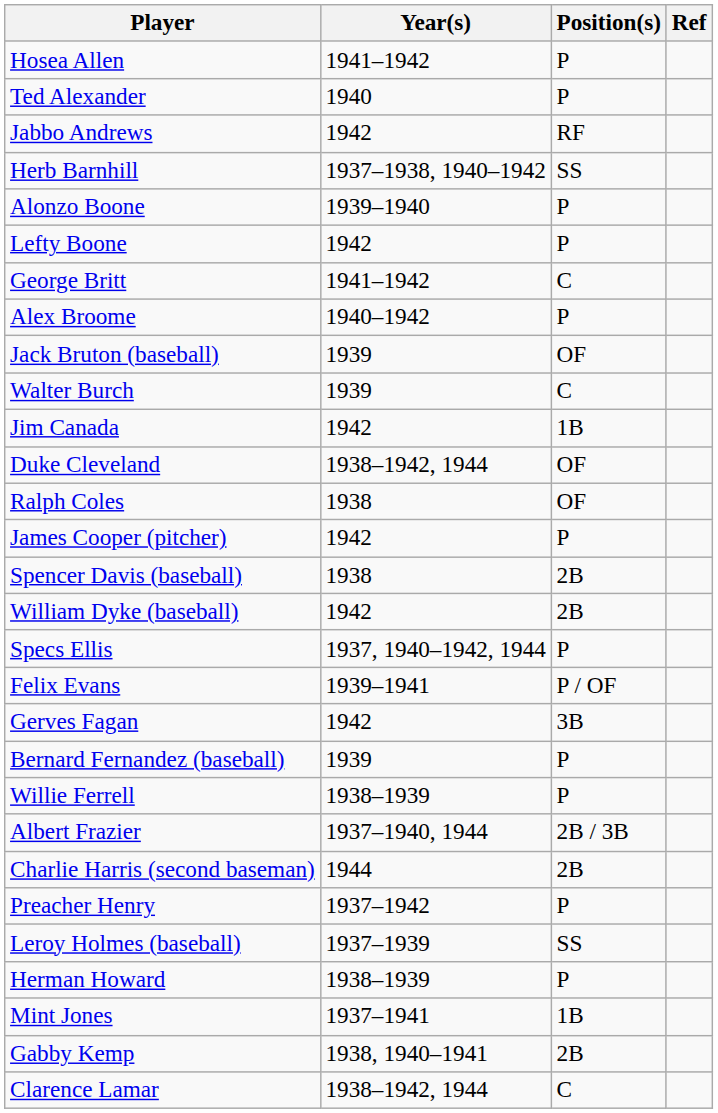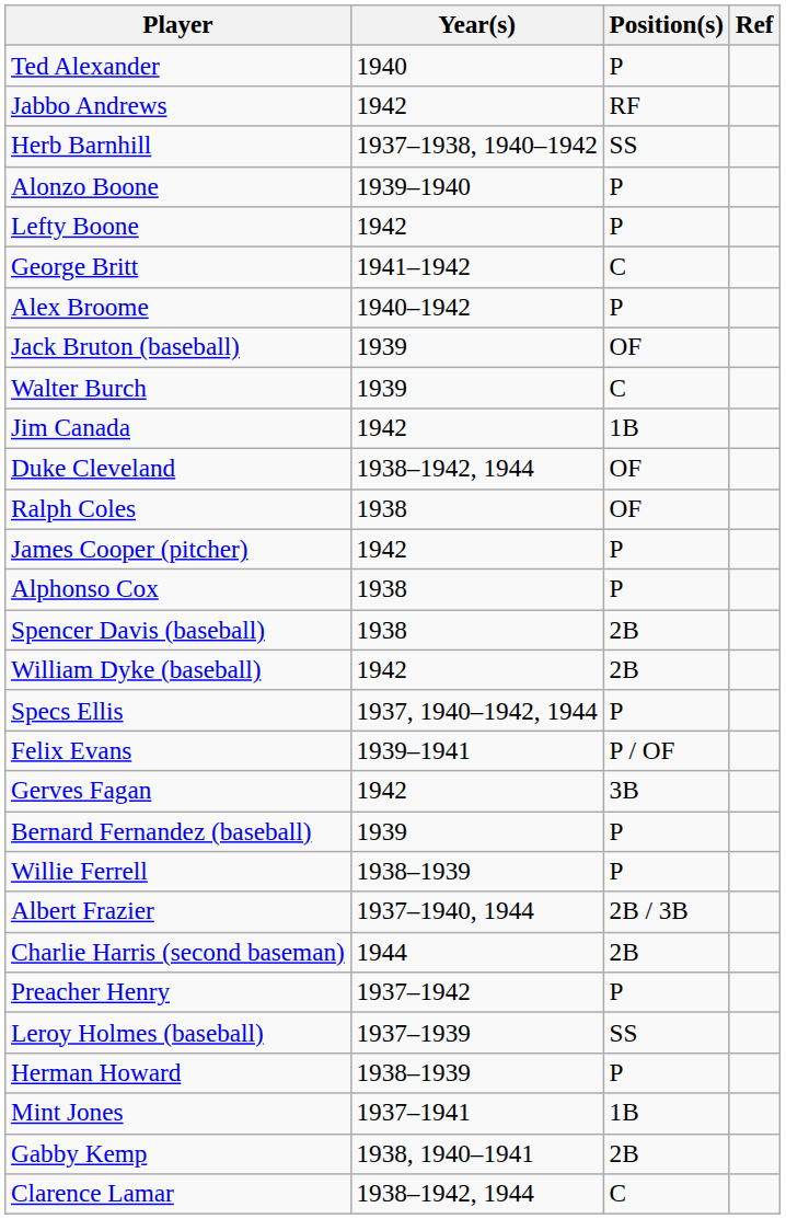 <table class="wikitable">
 <tr>
 <th>Player</th>
 <th>Year(s)</th>
 <th>Position(s)</th>
 <th>Ref</th>
-</tr>
-<tr>
-<td><a href='#'>Hosea Allen</a></td>
-<td>1941–1942</td>
-<td>P</td>
-<td></td>
 </tr>
 <tr>
 <td><a href='#'>Ted Alexander</a></td>
 <td>1940</td>
 <td>P</td>
 <td></td>
 </tr>
 <tr>
 <td><a href='#'>Jabbo Andrews</a></td>
 <td>1942</td>
 <td>RF</td>
 <td></td>
 </tr>
 <tr>
 <td><a href='#'>Herb Barnhill</a></td>
 <td>1937–1938, 1940–1942</td>
 <td>SS</td>
 <td></td>
 </tr>
 <tr>
 <td><a href='#'>Alonzo Boone</a></td>
 <td>1939–1940</td>
 <td>P</td>
 <td></td>
 </tr>
 <tr>
 <td><a href='#'>Lefty Boone</a></td>
 <td>1942</td>
 <td>P</td>
 <td></td>
 </tr>
 <tr>
 <td><a href='#'>George Britt</a></td>
 <td>1941–1942</td>
 <td>C</td>
 <td></td>
 </tr>
 <tr>
 <td><a href='#'>Alex Broome</a></td>
 <td>1940–1942</td>
 <td>P</td>
 <td></td>
 </tr>
 <tr>
 <td><a href='#'>Jack Bruton (baseball)</a></td>
 <td>1939</td>
 <td>OF</td>
 <td></td>
 </tr>
 <tr>
 <td><a href='#'>Walter Burch</a></td>
 <td>1939</td>
 <td>C</td>
 <td></td>
 </tr>
 <tr>
 <td><a href='#'>Jim Canada</a></td>
 <td>1942</td>
 <td>1B</td>
 <td></td>
 </tr>
 <tr>
 <td><a href='#'>Duke Cleveland</a></td>
 <td>1938–1942, 1944</td>
 <td>OF</td>
 <td></td>
 </tr>
 <tr>
 <td><a href='#'>Ralph Coles</a></td>
 <td>1938</td>
 <td>OF</td>
 <td></td>
 </tr>
 <tr>
 <td><a href='#'>James Cooper (pitcher)</a></td>
 <td>1942</td>
+<td>P</td>
+<td></td>
+</tr>
+<tr>
+<td><a href='#'>Alphonso Cox</a></td>
+<td>1938</td>
 <td>P</td>
 <td></td>
 </tr>
 <tr>
 <td><a href='#'>Spencer Davis (baseball)</a></td>
 <td>1938</td>
 <td>2B</td>
 <td></td>
 </tr>
 <tr>
 <td><a href='#'>William Dyke (baseball)</a></td>
 <td>1942</td>
 <td>2B</td>
 <td></td>
 </tr>
 <tr>
 <td><a href='#'>Specs Ellis</a></td>
 <td>1937, 1940–1942, 1944</td>
 <td>P</td>
 <td></td>
 </tr>
 <tr>
 <td><a href='#'>Felix Evans</a></td>
 <td>1939–1941</td>
 <td>P / OF</td>
 <td></td>
 </tr>
 <tr>
 <td><a href='#'>Gerves Fagan</a></td>
 <td>1942</td>
 <td>3B</td>
 <td></td>
 </tr>
 <tr>
 <td><a href='#'>Bernard Fernandez (baseball)</a></td>
 <td>1939</td>
 <td>P</td>
 <td></td>
 </tr>
 <tr>
 <td><a href='#'>Willie Ferrell</a></td>
 <td>1938–1939</td>
 <td>P</td>
 <td></td>
 </tr>
 <tr>
 <td><a href='#'>Albert Frazier</a></td>
 <td>1937–1940, 1944</td>
 <td>2B / 3B</td>
 <td></td>
 </tr>
 <tr>
 <td><a href='#'>Charlie Harris (second baseman)</a></td>
 <td>1944</td>
 <td>2B</td>
 <td></td>
 </tr>
 <tr>
 <td><a href='#'>Preacher Henry</a></td>
 <td>1937–1942</td>
 <td>P</td>
 <td></td>
 </tr>
 <tr>
 <td><a href='#'>Leroy Holmes (baseball)</a></td>
 <td>1937–1939</td>
 <td>SS</td>
 <td></td>
 </tr>
 <tr>
 <td><a href='#'>Herman Howard</a></td>
 <td>1938–1939</td>
 <td>P</td>
 <td></td>
 </tr>
 <tr>
 <td><a href='#'>Mint Jones</a></td>
 <td>1937–1941</td>
 <td>1B</td>
 <td></td>
 </tr>
 <tr>
 <td><a href='#'>Gabby Kemp</a></td>
 <td>1938, 1940–1941</td>
 <td>2B</td>
 <td></td>
 </tr>
 <tr>
 <td><a href='#'>Clarence Lamar</a></td>
 <td>1938–1942, 1944</td>
 <td>C</td>
 <td></td>
 </tr>
 </table>
